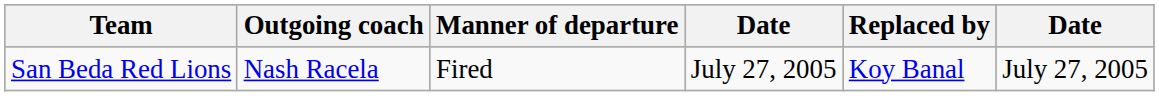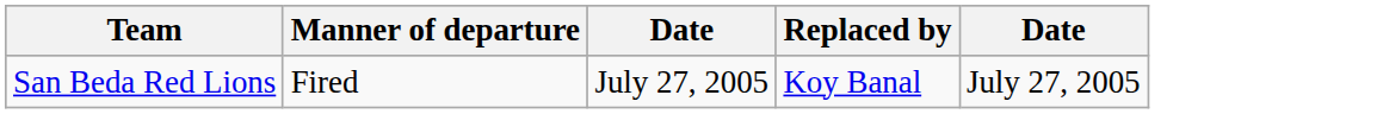 <table class="wikitable">
 <tr>
 <th>Team</th>
-<th>Outgoing coach</th>
 <th>Manner of departure</th>
 <th>Date</th>
 <th>Replaced by</th>
 <th>Date</th>
 </tr>
 <tr>
 <td><a href='#'>San Beda Red Lions</a></td>
-<td><a href='#'>Nash Racela</a></td>
 <td>Fired</td>
 <td>July 27, 2005</td>
 <td><a href='#'>Koy Banal</a></td>
 <td>July 27, 2005</td>
 </tr>
 </table>
